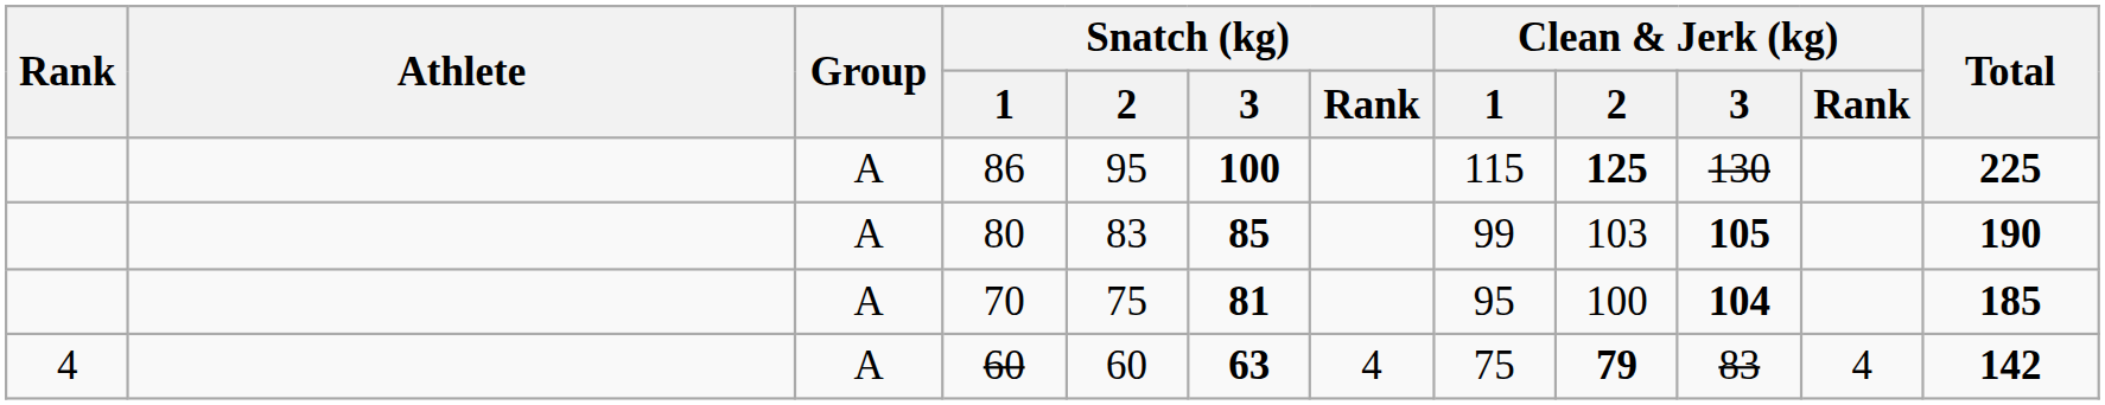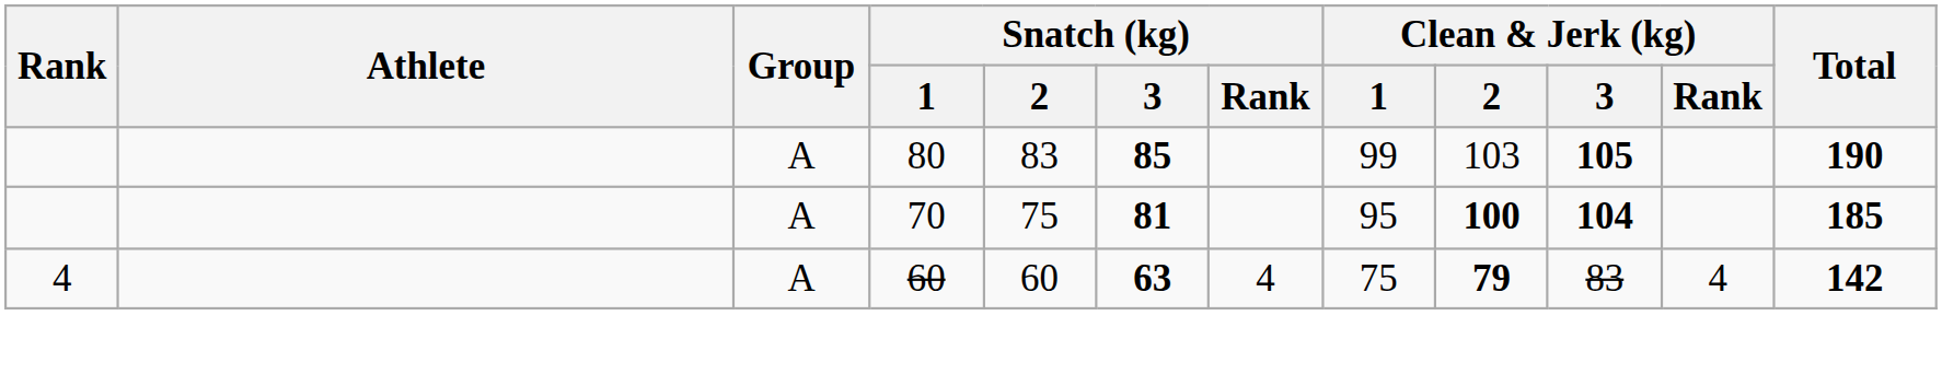 <table class = "wikitable" style="text-align:center;">
 <tr>
 <th rowspan=2 width=40>Rank</th>
 <th rowspan=2 width=250>Athlete</th>
 <th rowspan=2 width=50>Group</th>
 <th colspan=4>Snatch (kg)</th>
 <th colspan=4>Clean & Jerk (kg)</th>
 <th rowspan=2 width=60>Total</th>
 </tr>
 <tr>
 <th width=40>1</th>
 <th width=40>2</th>
 <th width=40>3</th>
 <th width=40>Rank</th>
 <th width=40>1</th>
 <th width=40>2</th>
 <th width=40>3</th>
 <th width=40>Rank</th>
-</tr>
-<tr>
-<td></td>
-<td align=left></td>
-<td>A</td>
-<td>86</td>
-<td>95</td>
-<td><strong>100</strong></td>
-<td></td>
-<td>115</td>
-<td><strong>125</strong></td>
-<td><s>130</s></td>
-<td></td>
-<td><strong>225</strong></td>
 </tr>
 <tr>
 <td></td>
 <td align=left></td>
 <td>A</td>
 <td>80</td>
 <td>83</td>
 <td><strong>85</strong></td>
 <td></td>
 <td>99</td>
 <td>103</td>
 <td><strong>105</strong></td>
 <td></td>
 <td><strong>190</strong></td>
 </tr>
 <tr>
 <td></td>
 <td align=left></td>
 <td>A</td>
 <td>70</td>
 <td>75</td>
 <td><strong>81</strong></td>
 <td></td>
 <td>95</td>
-<td>100</td>
+<td><strong>100</strong></td>
 <td><strong>104</strong></td>
 <td></td>
 <td><strong>185</strong></td>
 </tr>
 <tr>
 <td>4</td>
 <td align=left></td>
 <td>A</td>
 <td><s>60</s></td>
 <td>60</td>
 <td><strong>63</strong></td>
 <td>4</td>
 <td>75</td>
 <td><strong>79</strong></td>
 <td><s>83</s></td>
 <td>4</td>
 <td><strong>142</strong></td>
 </tr>
 </table>
